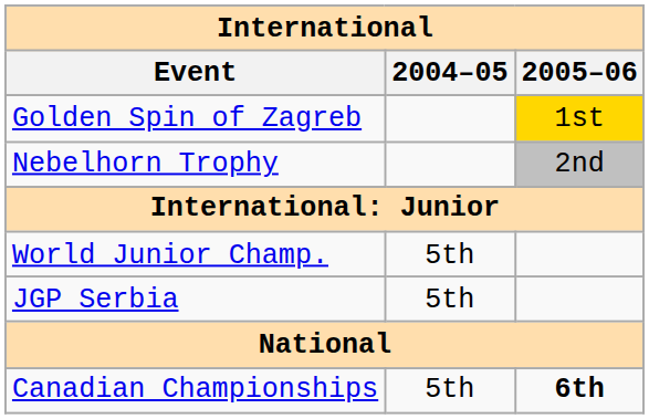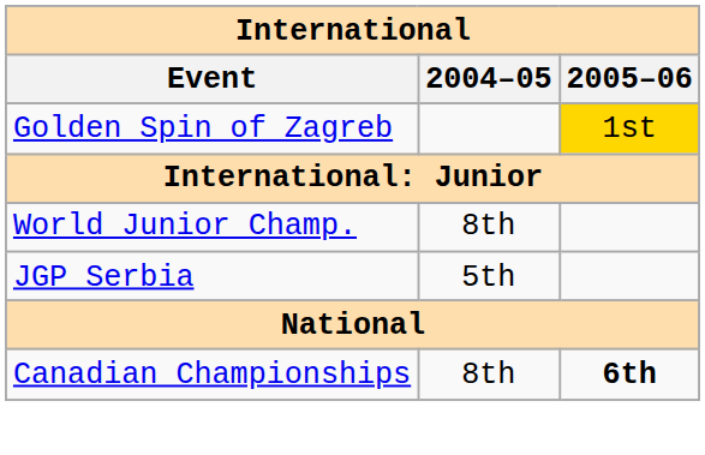 <table class="wikitable" style="text-align:center">
 <tr>
 <th style="background-color: #ffdead; " colspan=3 align=center><strong>International</strong></th>
 </tr>
 <tr>
 <th>Event</th>
 <th>2004–05</th>
 <th>2005–06</th>
 </tr>
 <tr>
 <td align=left><a href='#'>Golden Spin of Zagreb</a></td>
 <td></td>
 <td bgcolor=gold>1st</td>
 </tr>
 <tr>
-<td align=left><a href='#'>Nebelhorn Trophy</a></td>
-<td></td>
-<td bgcolor=silver>2nd</td>
-</tr>
-<tr>
 <th style="background-color: #ffdead; " colspan=3 align=center><strong>International: Junior</strong></th>
 </tr>
 <tr>
 <td align=left><a href='#'>World Junior Champ.</a></td>
-<td>5th</td>
+<td>8th</td>
 <td></td>
 </tr>
 <tr>
 <td align=left><a href='#'>JGP Serbia</a></td>
 <td>5th</td>
 <td></td>
 </tr>
 <tr>
 <th style="background-color: #ffdead; " colspan=3 align=center><strong>National</strong></th>
 </tr>
 <tr>
 <td align=left><a href='#'>Canadian Championships</a></td>
-<td>5th</td>
+<td>8th</td>
 <td><strong>6th</strong></td>
 </tr>
 </table>
